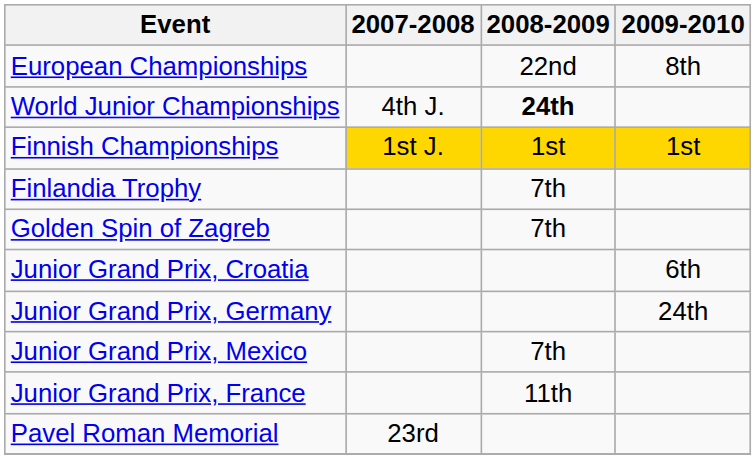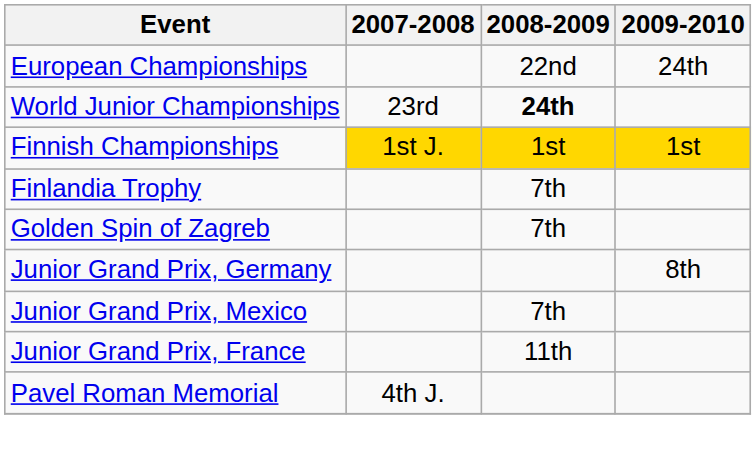 <table class="wikitable">
 <tr>
 <th>Event</th>
 <th>2007-2008</th>
 <th>2008-2009</th>
 <th>2009-2010</th>
 </tr>
 <tr>
 <td><a href='#'>European Championships</a></td>
 <td></td>
 <td align="center">22nd</td>
-<td align="center">8th</td>
+<td align="center">24th</td>
 </tr>
 <tr>
 <td><a href='#'>World Junior Championships</a></td>
-<td align="center">4th J.</td>
+<td align="center">23rd</td>
 <td align="center"><strong>24th</strong></td>
 <td></td>
 </tr>
 <tr>
 <td><a href='#'>Finnish Championships</a></td>
 <td align="center" bgcolor="gold">1st J.</td>
 <td align="center" bgcolor="gold">1st</td>
 <td align="center" bgcolor="gold">1st</td>
 </tr>
 <tr>
 <td><a href='#'>Finlandia Trophy</a></td>
 <td></td>
 <td align="center">7th </td>
 <td></td>
 </tr>
 <tr>
 <td><a href='#'>Golden Spin of Zagreb</a></td>
 <td></td>
 <td align="center">7th</td>
 <td></td>
 </tr>
 <tr>
-<td><a href='#'>Junior Grand Prix, Croatia</a></td>
-<td></td>
-<td></td>
-<td align="center">6th</td>
-</tr>
-<tr>
 <td><a href='#'>Junior Grand Prix, Germany</a></td>
 <td></td>
 <td></td>
-<td align="center">24th</td>
+<td align="center">8th</td>
 </tr>
 <tr>
 <td><a href='#'>Junior Grand Prix, Mexico</a></td>
 <td></td>
 <td align="center">7th</td>
 <td></td>
 </tr>
 <tr>
 <td><a href='#'>Junior Grand Prix, France</a></td>
 <td></td>
 <td align="center">11th</td>
 <td></td>
 </tr>
 <tr>
 <td><a href='#'>Pavel Roman Memorial</a></td>
-<td align="center">23rd</td>
+<td align="center">4th J.</td>
 <td></td>
 <td></td>
 </tr>
 <tr>
 </tr>
 </table>
